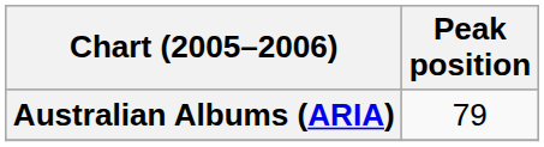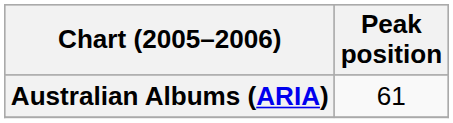 <table class="wikitable sortable plainrowheaders" style="text-align:center;">
 <tr>
 <th scope="col">Chart (2005–2006)</th>
 <th scope="col">Peak<br>position</th>
 </tr>
 <tr>
 <th scope="row">Australian Albums (<a href='#'>ARIA</a>)</th>
-<td>79</td>
+<td>61</td>
 </tr>
 <tr>
 </tr>
 <tr>
 </tr>
 <tr>
 </tr>
 <tr>
 </tr>
 <tr>
 </tr>
 <tr>
 </tr>
 <tr>
 </tr>
 </table>
